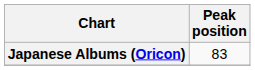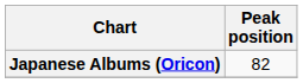 <table class="wikitable plainrowheaders sortable" style="text-align:center;" border="1">
 <tr>
 <th scope="col">Chart</th>
 <th scope="col">Peak<br>position</th>
 </tr>
 <tr>
 <th scope="row">Japanese Albums (<a href='#'>Oricon</a>)</th>
-<td>83</td>
+<td>82</td>
 </tr>
 <tr>
 </tr>
 </table>
